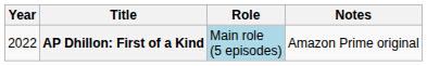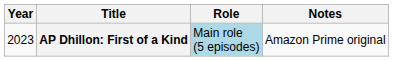 <table class="wikitable plainrowheaders">
 <tr>
 <th>Year</th>
 <th>Title</th>
 <th>Role</th>
 <th>Notes</th>
 </tr>
 <tr>
-<td>2022</td>
+<td>2023</td>
 <th scope="row">AP Dhillon: First of a Kind</th>
 <td style="background: lightblue;">Main role <br>(5 episodes)</td>
 <td>Amazon Prime original</td>
 </tr>
 </table>
